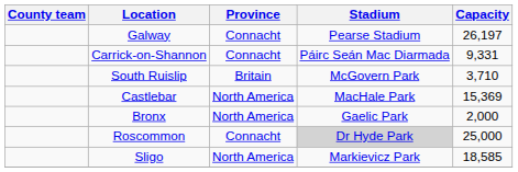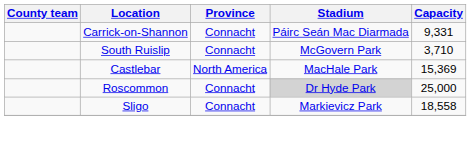 <table class="wikitable sortable" style="text-align:center">
 <tr>
 <th><a href='#'>County team</a></th>
 <th><a href='#'>Location</a></th>
 <th><a href='#'>Province</a></th>
 <th><a href='#'>Stadium</a></th>
 <th><a href='#'>Capacity</a></th>
-</tr>
-<tr>
-<td style="text-align:left"> </td>
-<td><a href='#'>Galway</a></td>
-<td><a href='#'>Connacht</a></td>
-<td><a href='#'>Pearse Stadium</a></td>
-<td>26,197</td>
 </tr>
 <tr>
 <td style="text-align:left"> </td>
 <td><a href='#'>Carrick-on-Shannon</a></td>
 <td><a href='#'>Connacht</a></td>
 <td><a href='#'>Páirc Seán Mac Diarmada</a></td>
 <td>9,331</td>
 </tr>
 <tr>
 <td style="text-align:left"> </td>
 <td><a href='#'>South Ruislip</a></td>
-<td><a href='#'>Britain</a></td>
+<td><a href='#'>Connacht</a></td>
 <td><a href='#'>McGovern Park</a></td>
 <td>3,710</td>
 </tr>
 <tr>
 <td style="text-align:left"> </td>
 <td><a href='#'>Castlebar</a></td>
 <td><a href='#'>North America</a></td>
 <td><a href='#'>MacHale Park</a></td>
 <td>15,369</td>
 </tr>
 <tr>
 <td style="text-align:left"> </td>
-<td><a href='#'>Bronx</a></td>
-<td><a href='#'>North America</a></td>
-<td><a href='#'>Gaelic Park</a></td>
-<td>2,000</td>
-</tr>
-<tr>
-<td style="text-align:left"> </td>
 <td><a href='#'>Roscommon</a></td>
 <td><a href='#'>Connacht</a></td>
 <td style="background: lightgrey;"><a href='#'>Dr Hyde Park</a></td>
 <td>25,000</td>
 </tr>
 <tr>
 <td style="text-align:left"> </td>
 <td><a href='#'>Sligo</a></td>
-<td><a href='#'>North America</a></td>
+<td><a href='#'>Connacht</a></td>
 <td><a href='#'>Markievicz Park</a></td>
-<td>18,585</td>
+<td>18,558</td>
 </tr>
 <tr>
 </tr>
 </table>
